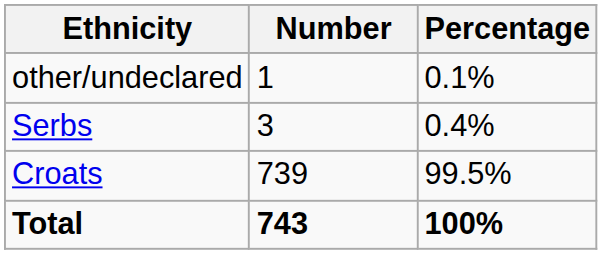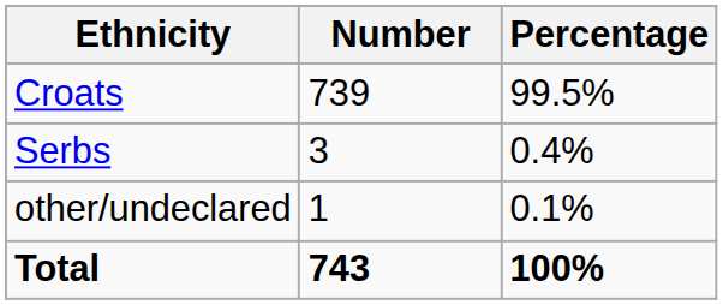 <table class="wikitable">
 <tr>
 <th width="100px">Ethnicity</th>
 <th width="80px">Number</th>
 <th width="80px">Percentage</th>
 </tr>
 <tr>
-<td>other/undeclared</td>
-<td>1</td>
-<td>0.1%</td>
+<td><a href='#'>Croats</a></td>
+<td>739</td>
+<td>99.5%</td>
 </tr>
 <tr>
 <td><a href='#'>Serbs</a></td>
 <td>3</td>
 <td>0.4%</td>
 </tr>
 <tr>
-<td><a href='#'>Croats</a></td>
-<td>739</td>
-<td>99.5%</td>
+<td>other/undeclared</td>
+<td>1</td>
+<td>0.1%</td>
 </tr>
 <tr>
 <td><strong>Total</strong></td>
 <td><strong>743</strong></td>
 <td><strong>100%</strong></td>
 </tr>
 </table>
